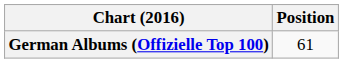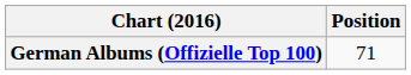 <table class="wikitable sortable plainrowheaders" style="text-align:center;">
 <tr>
 <th scope="col">Chart (2016)</th>
 <th scope="col">Position</th>
 </tr>
 <tr>
 <th scope="row">German Albums (<a href='#'>Offizielle Top 100</a>)</th>
-<td style="text-align:center;">61</td>
+<td style="text-align:center;">71</td>
 </tr>
 </table>
